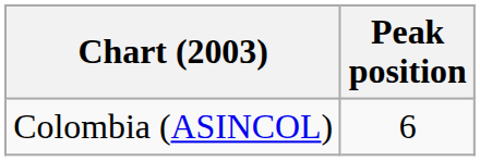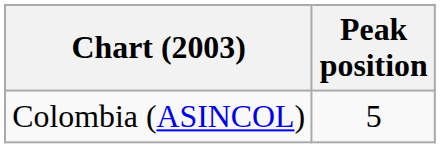 <table class="wikitable">
 <tr>
 <th>Chart (2003)</th>
 <th>Peak<br>position</th>
 </tr>
 <tr>
 <td>Colombia (<a href='#'>ASINCOL</a>)</td>
-<td align="center">6</td>
+<td align="center">5</td>
 </tr>
 </table>
